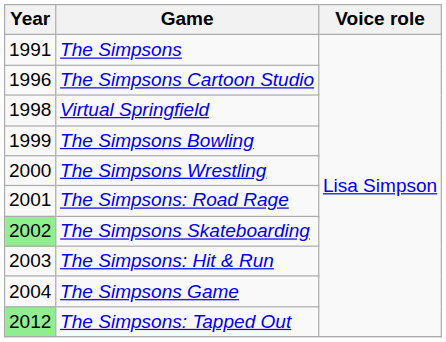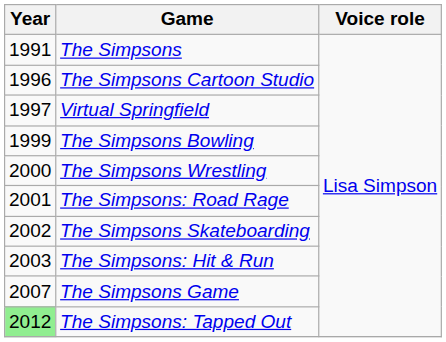 <table class="wikitable sortable">
 <tr>
 <th>Year</th>
 <th>Game</th>
 <th>Voice role</th>
 </tr>
 <tr>
 <td>1991</td>
 <td><em><a href='#'>The Simpsons</a></em></td>
 <td rowspan="10"><a href='#'>Lisa Simpson</a></td>
 </tr>
 <tr>
 <td>1996</td>
 <td><em><a href='#'>The Simpsons Cartoon Studio</a></em></td>
 </tr>
 <tr>
-<td>1998</td>
+<td>1997</td>
 <td><em><a href='#'>Virtual Springfield</a></em></td>
 </tr>
 <tr>
 <td>1999</td>
 <td><em><a href='#'>The Simpsons Bowling</a></em></td>
 </tr>
 <tr>
 <td>2000</td>
 <td><em><a href='#'>The Simpsons Wrestling</a></em></td>
 </tr>
 <tr>
 <td>2001</td>
 <td><em><a href='#'>The Simpsons: Road Rage</a></em></td>
 </tr>
 <tr>
-<td style="background: lightgreen;">2002</td>
+<td>2002</td>
 <td><em><a href='#'>The Simpsons Skateboarding</a></em></td>
 </tr>
 <tr>
 <td>2003</td>
 <td><em><a href='#'>The Simpsons: Hit & Run</a></em></td>
 </tr>
 <tr>
-<td>2004</td>
+<td>2007</td>
 <td><em><a href='#'>The Simpsons Game</a></em></td>
 </tr>
 <tr>
 <td style="background: lightgreen;">2012</td>
 <td><em><a href='#'>The Simpsons: Tapped Out</a></em></td>
 </tr>
 <tr>
 </tr>
 </table>
